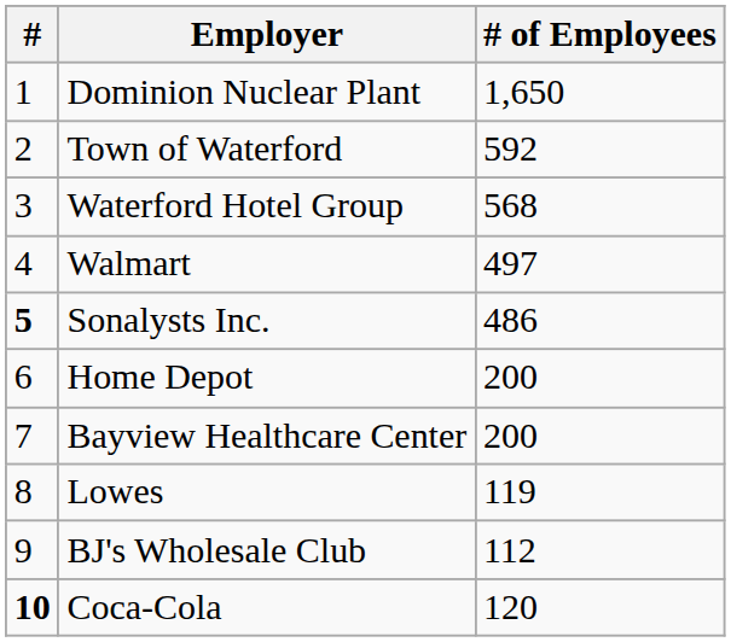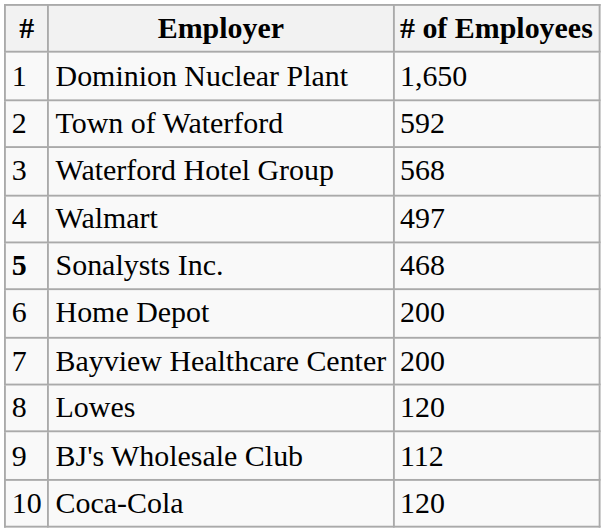 <table class="wikitable">
 <tr>
 <th>#</th>
 <th>Employer</th>
 <th># of Employees</th>
 </tr>
 <tr>
 <td>1</td>
 <td>Dominion Nuclear Plant</td>
 <td>1,650</td>
 </tr>
 <tr>
 <td>2</td>
 <td>Town of Waterford</td>
 <td>592</td>
 </tr>
 <tr>
 <td>3</td>
 <td>Waterford Hotel Group</td>
 <td>568</td>
 </tr>
 <tr>
 <td>4</td>
 <td>Walmart</td>
 <td>497</td>
 </tr>
 <tr>
 <td><strong>5</strong></td>
 <td>Sonalysts Inc.</td>
-<td>486</td>
+<td>468</td>
 </tr>
 <tr>
 <td>6</td>
 <td>Home Depot</td>
 <td>200</td>
 </tr>
 <tr>
 <td>7</td>
 <td>Bayview Healthcare Center</td>
 <td>200</td>
 </tr>
 <tr>
 <td>8</td>
 <td>Lowes</td>
-<td>119</td>
+<td>120</td>
 </tr>
 <tr>
 <td>9</td>
 <td>BJ's Wholesale Club</td>
 <td>112</td>
 </tr>
 <tr>
-<td><strong>10</strong></td>
+<td>10</td>
 <td>Coca-Cola</td>
 <td>120</td>
 </tr>
 </table>
